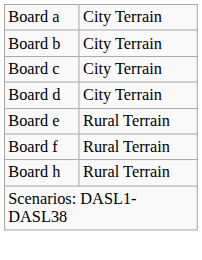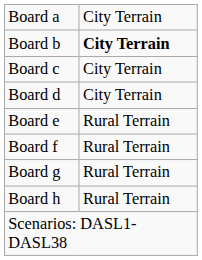 <table class="wikitable floatright" style=width:190px;>
 <tr>
 <td>Board a</td>
 <td>City Terrain</td>
 </tr>
 <tr>
 <td>Board b</td>
-<td>City Terrain</td>
+<td><strong>City Terrain</strong></td>
 </tr>
 <tr>
 <td>Board c</td>
 <td>City Terrain</td>
 </tr>
 <tr>
 <td>Board d</td>
 <td>City Terrain</td>
 </tr>
 <tr>
 <td>Board e</td>
 <td>Rural Terrain</td>
 </tr>
 <tr>
 <td>Board f</td>
 <td>Rural Terrain</td>
 </tr>
 <tr>
+<td>Board g</td>
+<td>Rural Terrain</td>
+</tr>
+<tr>
 <td>Board h</td>
 <td>Rural Terrain</td>
 </tr>
 <tr>
 <td colspan=2>Scenarios: DASL1-DASL38</td>
 </tr>
 </table>
